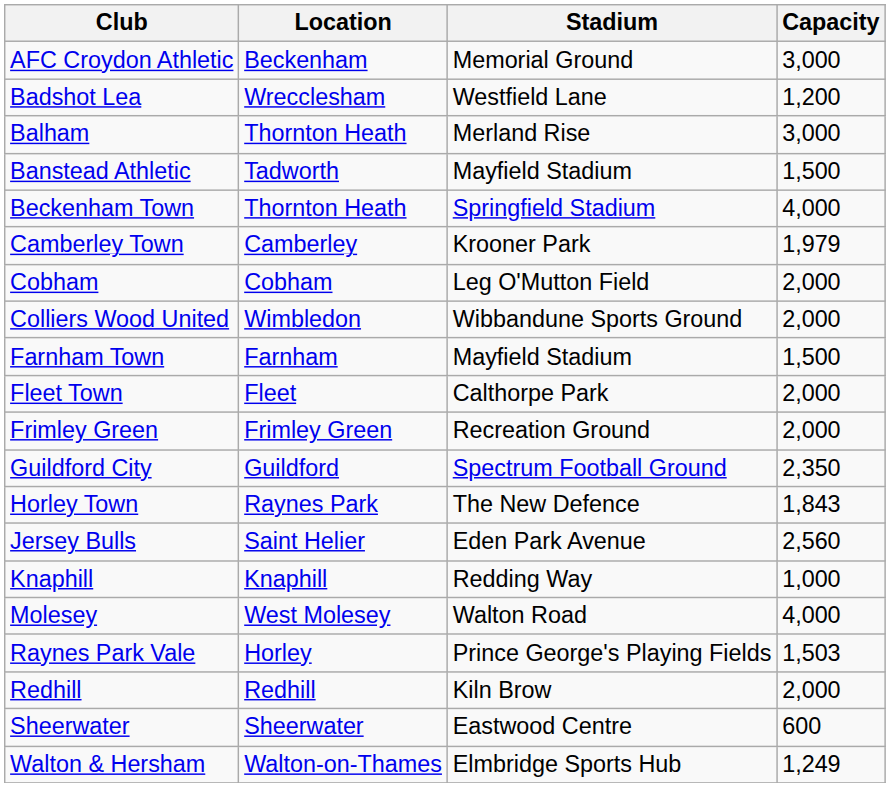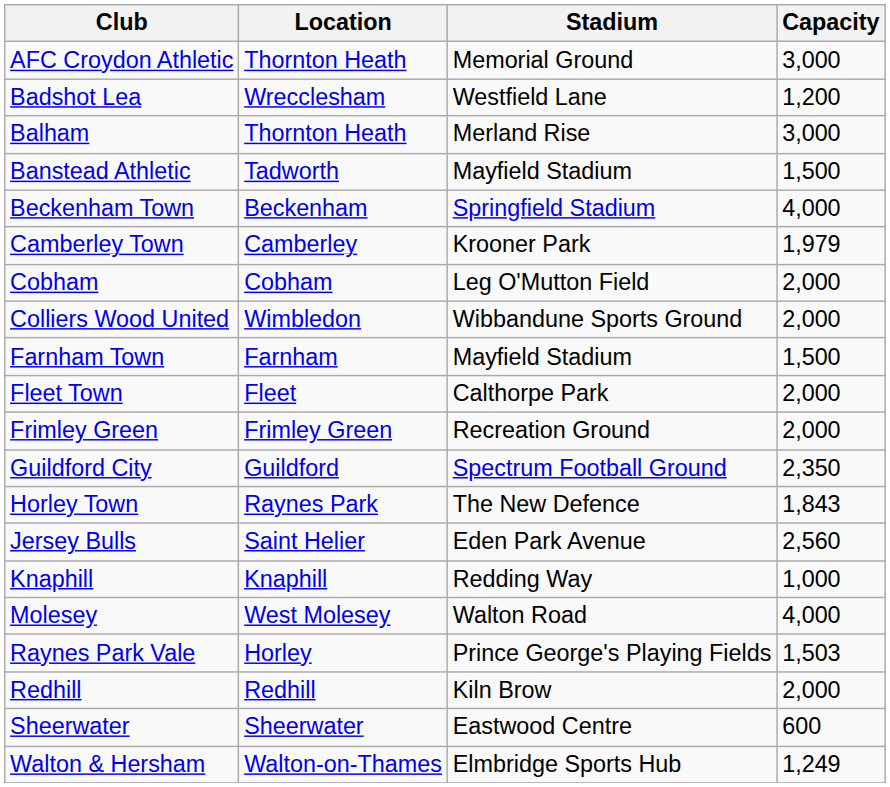 <table class="wikitable sortable" style="font-size:100%">
 <tr>
 <th>Club</th>
 <th>Location</th>
 <th>Stadium</th>
 <th>Capacity</th>
 </tr>
 <tr>
 <td><a href='#'>AFC Croydon Athletic</a></td>
-<td><a href='#'>Beckenham</a></td>
+<td><a href='#'>Thornton Heath</a></td>
 <td>Memorial Ground</td>
 <td>3,000</td>
 </tr>
 <tr>
 <td><a href='#'>Badshot Lea</a></td>
 <td><a href='#'>Wrecclesham</a></td>
 <td>Westfield Lane</td>
 <td>1,200</td>
 </tr>
 <tr>
 <td><a href='#'>Balham</a></td>
 <td><a href='#'>Thornton Heath</a></td>
 <td>Merland Rise</td>
 <td>3,000</td>
 </tr>
 <tr>
 <td><a href='#'>Banstead Athletic</a></td>
 <td><a href='#'>Tadworth</a></td>
 <td>Mayfield Stadium</td>
 <td>1,500</td>
 </tr>
 <tr>
 <td><a href='#'>Beckenham Town</a></td>
-<td><a href='#'>Thornton Heath</a></td>
+<td><a href='#'>Beckenham</a></td>
 <td><a href='#'>Springfield Stadium</a></td>
 <td>4,000</td>
 </tr>
 <tr>
 <td><a href='#'>Camberley Town</a></td>
 <td><a href='#'>Camberley</a></td>
 <td>Krooner Park</td>
 <td>1,979</td>
 </tr>
 <tr>
 <td><a href='#'>Cobham</a></td>
 <td><a href='#'>Cobham</a></td>
 <td>Leg O'Mutton Field</td>
 <td>2,000</td>
 </tr>
 <tr>
 <td><a href='#'>Colliers Wood United</a></td>
 <td><a href='#'>Wimbledon</a></td>
 <td>Wibbandune Sports Ground</td>
 <td>2,000</td>
 </tr>
 <tr>
 <td><a href='#'>Farnham Town</a></td>
 <td><a href='#'>Farnham</a></td>
 <td>Mayfield Stadium</td>
 <td>1,500</td>
 </tr>
 <tr>
 <td><a href='#'>Fleet Town</a></td>
 <td><a href='#'>Fleet</a></td>
 <td>Calthorpe Park</td>
 <td>2,000</td>
 </tr>
 <tr>
 <td><a href='#'>Frimley Green</a></td>
 <td><a href='#'>Frimley Green</a></td>
 <td>Recreation Ground</td>
 <td>2,000</td>
 </tr>
 <tr>
 <td><a href='#'>Guildford City</a></td>
 <td><a href='#'>Guildford</a></td>
 <td><a href='#'>Spectrum Football Ground</a></td>
 <td>2,350</td>
 </tr>
 <tr>
 <td><a href='#'>Horley Town</a></td>
 <td><a href='#'>Raynes Park</a></td>
 <td>The New Defence</td>
 <td>1,843</td>
 </tr>
 <tr>
 <td><a href='#'>Jersey Bulls</a></td>
 <td><a href='#'>Saint Helier</a></td>
 <td>Eden Park Avenue</td>
 <td>2,560</td>
 </tr>
 <tr>
 <td><a href='#'>Knaphill</a></td>
 <td><a href='#'>Knaphill</a></td>
 <td>Redding Way</td>
 <td>1,000</td>
 </tr>
 <tr>
 <td><a href='#'>Molesey</a></td>
 <td><a href='#'>West Molesey</a></td>
 <td>Walton Road</td>
 <td>4,000</td>
 </tr>
 <tr>
 <td><a href='#'>Raynes Park Vale</a></td>
 <td><a href='#'>Horley</a></td>
 <td>Prince George's Playing Fields</td>
 <td>1,503</td>
 </tr>
 <tr>
 <td><a href='#'>Redhill</a></td>
 <td><a href='#'>Redhill</a></td>
 <td>Kiln Brow</td>
 <td>2,000</td>
 </tr>
 <tr>
 <td><a href='#'>Sheerwater</a></td>
 <td><a href='#'>Sheerwater</a></td>
 <td>Eastwood Centre</td>
 <td>600</td>
 </tr>
 <tr>
 <td><a href='#'>Walton & Hersham</a></td>
 <td><a href='#'>Walton-on-Thames</a></td>
 <td>Elmbridge Sports Hub</td>
 <td>1,249</td>
 </tr>
 </table>
